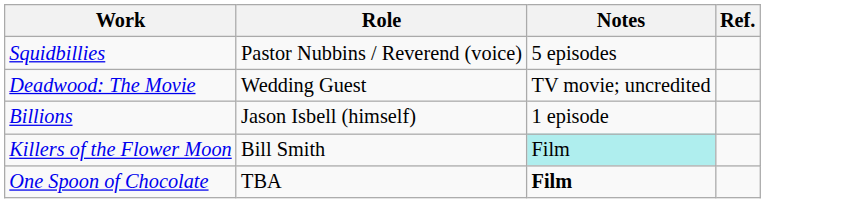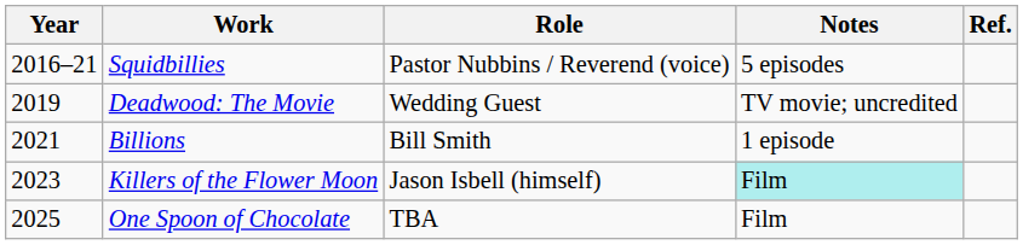 <table class="wikitable sortable">
 <tr>
+<th>Year</th>
 <th>Work</th>
 <th>Role</th>
 <th>Notes</th>
 <th class="unsortable">Ref.</th>
 </tr>
 <tr>
+<td>2016–21</td>
 <td><em><a href='#'>Squidbillies</a></em></td>
 <td>Pastor Nubbins / Reverend (voice)</td>
 <td>5 episodes</td>
 <td></td>
 </tr>
 <tr>
+<td>2019</td>
 <td><em><a href='#'>Deadwood: The Movie</a></em></td>
 <td>Wedding Guest</td>
 <td>TV movie; uncredited</td>
 <td></td>
 </tr>
 <tr>
+<td>2021</td>
 <td><em><a href='#'>Billions</a></em></td>
-<td>Jason Isbell (himself)</td>
+<td>Bill Smith</td>
 <td>1 episode</td>
 <td></td>
 </tr>
 <tr>
+<td>2023</td>
 <td><em><a href='#'>Killers of the Flower Moon</a></em></td>
-<td>Bill Smith</td>
+<td>Jason Isbell (himself)</td>
 <td style="background: paleturquoise;">Film</td>
 <td></td>
 </tr>
 <tr>
+<td>2025</td>
 <td><em><a href='#'>One Spoon of Chocolate</a></em></td>
 <td>TBA</td>
-<td><strong>Film</strong></td>
+<td>Film</td>
 <td></td>
 </tr>
 </table>
